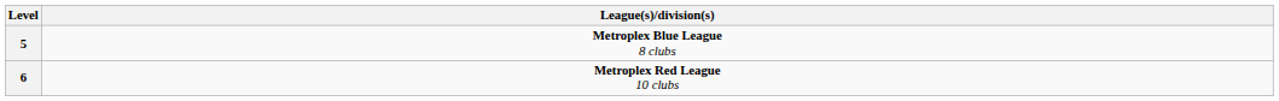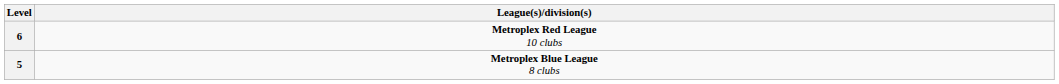 <table class="wikitable" style="border: none; text-align: center;">
 <tr>
 <th width=2%>Level</th>
 <th>League(s)/division(s)</th>
 </tr>
 <tr>
+<th>6</th>
+<td><strong>Metroplex Red League</strong><br><em>10 clubs</em></td>
+</tr>
+<tr>
 <th>5</th>
 <td><strong>Metroplex Blue League</strong><br><em>8 clubs</em></td>
 </tr>
-<tr>
-<th>6</th>
-<td><strong>Metroplex Red League</strong><br><em>10 clubs</em></td>
-</tr>
 </table>
